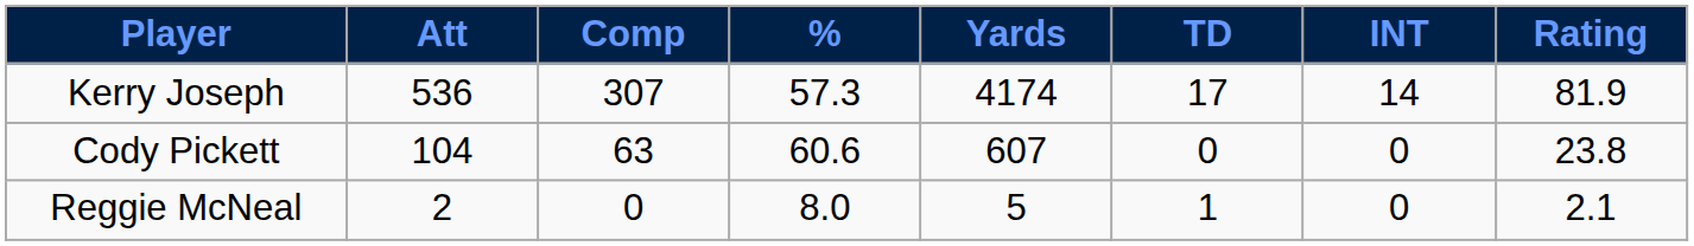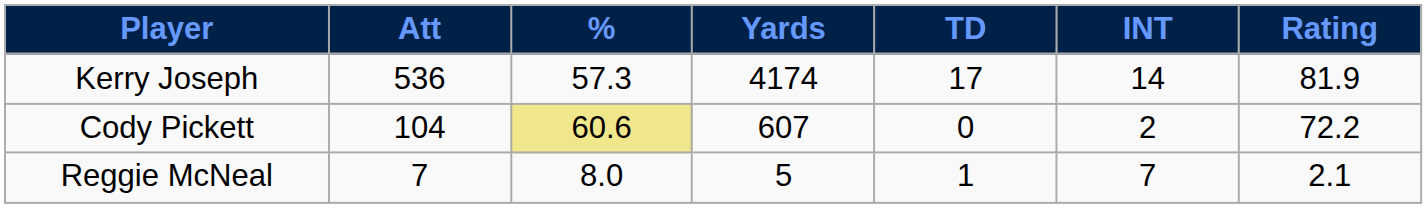 <table class="wikitable sortable">
 <tr>
 <th style="background:#002147; color:#69f; width:16%;">Player</th>
 <th style="background:#002147; color:#69f; width:9%;">Att</th>
-<th style="background:#002147; color:#69f; width:9%;">Comp</th>
 <th style="background:#002147; color:#69f; width:9%;">%</th>
 <th style="background:#002147; color:#69f; width:9%;">Yards</th>
 <th style="background:#002147; color:#69f; width:9%;">TD</th>
 <th style="background:#002147; color:#69f; width:9%;">INT</th>
 <th style="background:#002147; color:#69f; width:9%;">Rating</th>
 </tr>
 <tr style="text-align: center">
 <td>Kerry Joseph</td>
 <td>536</td>
-<td>307</td>
 <td>57.3</td>
 <td>4174</td>
 <td>17</td>
 <td>14</td>
 <td>81.9</td>
 </tr>
 <tr style="text-align:center;">
 <td>Cody Pickett</td>
 <td>104</td>
-<td>63</td>
-<td>60.6</td>
+<td style="background: khaki;">60.6</td>
 <td>607</td>
 <td>0</td>
-<td>0</td>
-<td>23.8</td>
+<td>2</td>
+<td>72.2</td>
 </tr>
 <tr style="text-align:center;">
 <td>Reggie McNeal</td>
-<td>2</td>
-<td>0</td>
+<td>7</td>
 <td>8.0</td>
 <td>5</td>
 <td>1</td>
-<td>0</td>
+<td>7</td>
 <td>2.1</td>
 </tr>
 </table>
